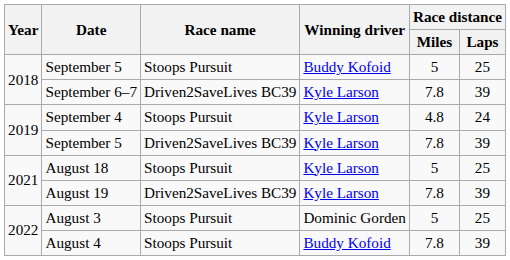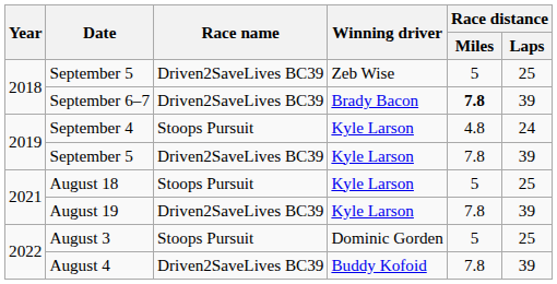 <table class="wikitable" style="font-size: 95%;">
 <tr>
 <th rowspan="2">Year</th>
 <th rowspan="2">Date</th>
 <th rowspan="2">Race name</th>
 <th rowspan="2">Winning driver</th>
 <th colspan="2">Race distance</th>
 </tr>
 <tr>
 <th>Miles</th>
 <th>Laps</th>
 </tr>
 <tr>
 <td rowspan=2>2018</td>
 <td>September 5</td>
-<td>Stoops Pursuit</td>
-<td> <a href='#'>Buddy Kofoid</a></td>
+<td>Driven2SaveLives BC39</td>
+<td> Zeb Wise</td>
 <td style="text-align:center">5</td>
 <td style="text-align:center">25</td>
 </tr>
 <tr>
 <td>September 6–7</td>
 <td>Driven2SaveLives BC39</td>
-<td> <a href='#'>Kyle Larson</a></td>
-<td style="text-align:center">7.8</td>
+<td> <a href='#'>Brady Bacon</a></td>
+<td style="text-align:center"><strong>7.8</strong></td>
 <td style="text-align:center">39</td>
 </tr>
 <tr>
 <td rowspan=2>2019</td>
 <td>September 4</td>
 <td>Stoops Pursuit</td>
 <td> <a href='#'>Kyle Larson</a></td>
 <td style="text-align:center">4.8</td>
 <td style="text-align:center">24</td>
 </tr>
 <tr>
 <td>September 5</td>
 <td>Driven2SaveLives BC39</td>
 <td> <a href='#'>Kyle Larson</a></td>
 <td style="text-align:center">7.8</td>
 <td style="text-align:center">39</td>
 </tr>
 <tr>
 <td rowspan=2>2021</td>
 <td>August 18</td>
 <td>Stoops Pursuit</td>
 <td> <a href='#'>Kyle Larson</a></td>
 <td style="text-align:center">5</td>
 <td style="text-align:center">25</td>
 </tr>
 <tr>
 <td>August 19</td>
 <td>Driven2SaveLives BC39</td>
 <td> <a href='#'>Kyle Larson</a></td>
 <td style="text-align:center">7.8</td>
 <td style="text-align:center">39</td>
 </tr>
 <tr>
 <td rowspan=2>2022</td>
 <td>August 3</td>
 <td>Stoops Pursuit</td>
 <td> Dominic Gorden</td>
 <td style="text-align:center">5</td>
 <td style="text-align:center">25</td>
 </tr>
 <tr>
 <td>August 4</td>
-<td>Stoops Pursuit</td>
+<td>Driven2SaveLives BC39</td>
 <td> <a href='#'>Buddy Kofoid</a></td>
 <td style="text-align:center">7.8</td>
 <td style="text-align:center">39</td>
 </tr>
 </table>
